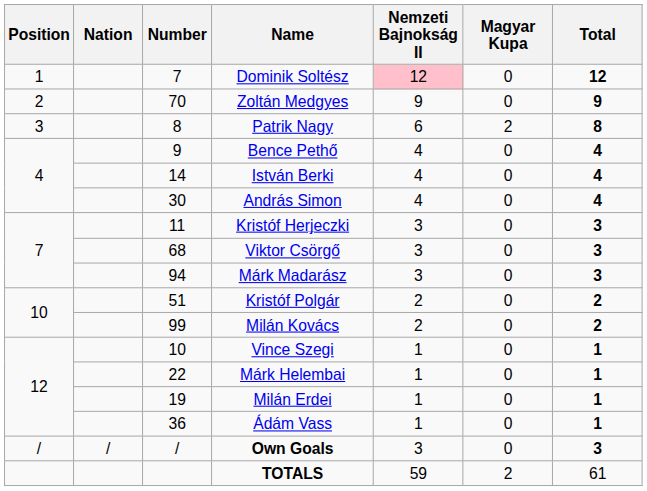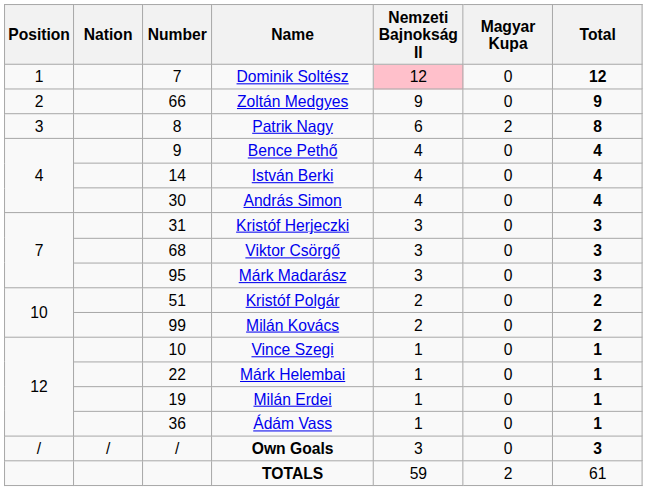 <table class="wikitable" style="font-size: 95%; text-align: center;">
 <tr>
 <th width=60>Position</th>
 <th width=60>Nation</th>
 <th width=60>Number</th>
 <th width=150>Name</th>
 <th width=80>Nemzeti Bajnokság II</th>
 <th width=80>Magyar Kupa</th>
 <th width=80>Total</th>
 </tr>
 <tr>
 <td>1</td>
 <td></td>
 <td>7</td>
 <td><a href='#'>Dominik Soltész</a></td>
 <td style="background: pink;">12</td>
 <td>0</td>
 <td><strong>12</strong></td>
 </tr>
 <tr>
 <td>2</td>
 <td></td>
-<td>70</td>
+<td>66</td>
 <td><a href='#'>Zoltán Medgyes</a></td>
 <td>9</td>
 <td>0</td>
 <td><strong>9</strong></td>
 </tr>
 <tr>
 <td>3</td>
 <td></td>
 <td>8</td>
 <td><a href='#'>Patrik Nagy</a></td>
 <td>6</td>
 <td>2</td>
 <td><strong>8</strong></td>
 </tr>
 <tr>
 <td rowspan="3">4</td>
 <td></td>
 <td>9</td>
 <td><a href='#'>Bence Pethő</a></td>
 <td>4</td>
 <td>0</td>
 <td><strong>4</strong></td>
 </tr>
 <tr>
 <td></td>
 <td>14</td>
 <td><a href='#'>István Berki</a></td>
 <td>4</td>
 <td>0</td>
 <td><strong>4</strong></td>
 </tr>
 <tr>
 <td></td>
 <td>30</td>
 <td><a href='#'>András Simon</a></td>
 <td>4</td>
 <td>0</td>
 <td><strong>4</strong></td>
 </tr>
 <tr>
 <td rowspan="3">7</td>
 <td></td>
-<td>11</td>
+<td>31</td>
 <td><a href='#'>Kristóf Herjeczki</a></td>
 <td>3</td>
 <td>0</td>
 <td><strong>3</strong></td>
 </tr>
 <tr>
 <td></td>
 <td>68</td>
 <td><a href='#'>Viktor Csörgő</a></td>
 <td>3</td>
 <td>0</td>
 <td><strong>3</strong></td>
 </tr>
 <tr>
 <td></td>
-<td>94</td>
+<td>95</td>
 <td><a href='#'>Márk Madarász</a></td>
 <td>3</td>
 <td>0</td>
 <td><strong>3</strong></td>
 </tr>
 <tr>
 <td rowspan="2">10</td>
 <td></td>
 <td>51</td>
 <td><a href='#'>Kristóf Polgár</a></td>
 <td>2</td>
 <td>0</td>
 <td><strong>2</strong></td>
 </tr>
 <tr>
 <td></td>
 <td>99</td>
 <td><a href='#'>Milán Kovács</a></td>
 <td>2</td>
 <td>0</td>
 <td><strong>2</strong></td>
 </tr>
 <tr>
 <td rowspan="4">12</td>
 <td></td>
 <td>10</td>
 <td><a href='#'>Vince Szegi</a></td>
 <td>1</td>
 <td>0</td>
 <td><strong>1</strong></td>
 </tr>
 <tr>
 <td></td>
 <td>22</td>
 <td><a href='#'>Márk Helembai</a></td>
 <td>1</td>
 <td>0</td>
 <td><strong>1</strong></td>
 </tr>
 <tr>
 <td></td>
 <td>19</td>
 <td><a href='#'>Milán Erdei</a></td>
 <td>1</td>
 <td>0</td>
 <td><strong>1</strong></td>
 </tr>
 <tr>
 <td></td>
 <td>36</td>
 <td><a href='#'>Ádám Vass</a></td>
 <td>1</td>
 <td>0</td>
 <td><strong>1</strong></td>
 </tr>
 <tr>
 <td>/</td>
 <td>/</td>
 <td>/</td>
 <td><strong>Own Goals</strong></td>
 <td>3</td>
 <td>0</td>
 <td><strong>3</strong></td>
 </tr>
 <tr>
 <td></td>
 <td></td>
 <td></td>
 <td><strong>TOTALS</strong></td>
 <td>59</td>
 <td>2</td>
 <td>61</td>
 </tr>
 </table>
